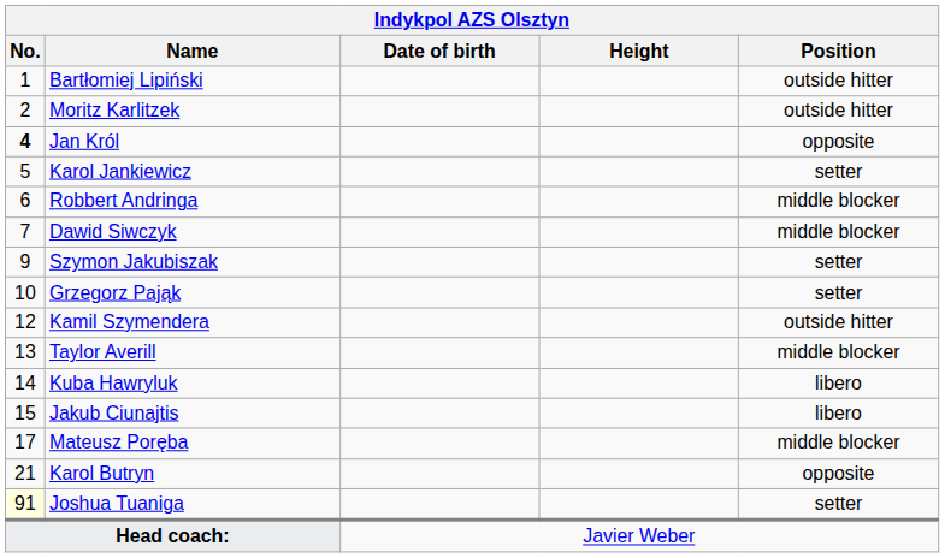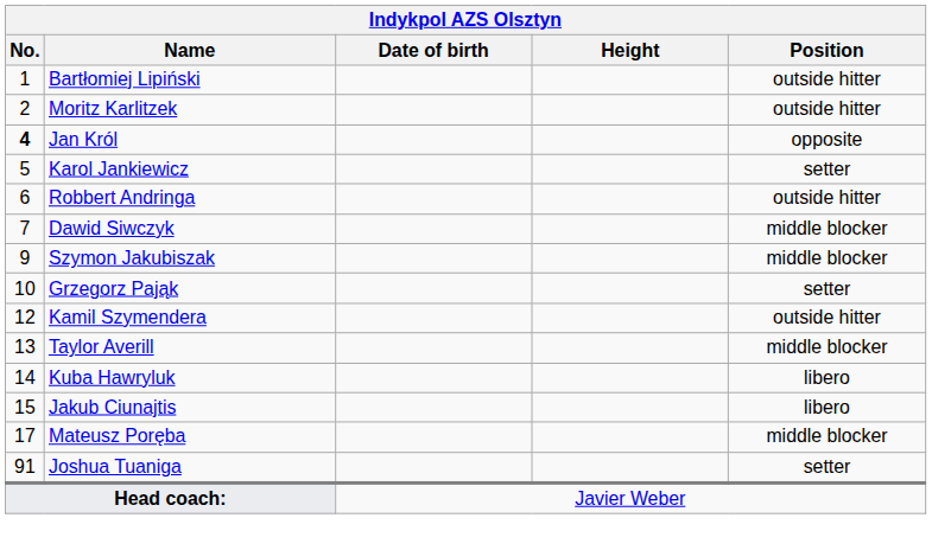 <table class="wikitable collapsible collapsed" style="font-size:100%; text-align:center">
 <tr>
 <th colspan=5 style="width:30em"><a href='#'>Indykpol AZS Olsztyn</a></th>
 </tr>
 <tr>
 <th>No.</th>
 <th style="width:15em">Name</th>
 <th style="width:10em">Date of birth</th>
 <th style="width:10em">Height</th>
 <th style="width:10em">Position</th>
 </tr>
 <tr>
 <td>1</td>
 <td align=left> <a href='#'>Bartłomiej Lipiński</a></td>
 <td align=right></td>
 <td></td>
 <td>outside hitter</td>
 </tr>
 <tr>
 <td>2</td>
 <td align=left> <a href='#'>Moritz Karlitzek</a></td>
 <td align=right></td>
 <td></td>
 <td>outside hitter</td>
 </tr>
 <tr>
 <td><strong>4</strong></td>
 <td align=left> <a href='#'>Jan Król</a></td>
 <td align=right></td>
 <td></td>
 <td>opposite</td>
 </tr>
 <tr>
 <td>5</td>
 <td align=left> <a href='#'>Karol Jankiewicz</a></td>
 <td align=right></td>
 <td></td>
 <td>setter</td>
 </tr>
 <tr>
 <td>6</td>
 <td align=left> <a href='#'>Robbert Andringa</a></td>
 <td align=right></td>
 <td></td>
-<td>middle blocker</td>
+<td>outside hitter</td>
 </tr>
 <tr>
 <td>7</td>
 <td align=left> <a href='#'>Dawid Siwczyk</a></td>
 <td align=right></td>
 <td></td>
 <td>middle blocker</td>
 </tr>
 <tr>
 <td>9</td>
 <td align=left> <a href='#'>Szymon Jakubiszak</a></td>
 <td align=right></td>
 <td></td>
-<td>setter</td>
+<td>middle blocker</td>
 </tr>
 <tr>
 <td>10</td>
 <td align=left> <a href='#'>Grzegorz Pająk</a></td>
 <td align=right></td>
 <td></td>
 <td>setter</td>
 </tr>
 <tr>
 <td>12</td>
 <td align=left> <a href='#'>Kamil Szymendera</a></td>
 <td align=right></td>
 <td></td>
 <td>outside hitter</td>
 </tr>
 <tr>
 <td>13</td>
 <td align=left> <a href='#'>Taylor Averill</a></td>
 <td align=right></td>
 <td></td>
 <td>middle blocker</td>
 </tr>
 <tr>
 <td>14</td>
 <td align=left> <a href='#'>Kuba Hawryluk</a></td>
 <td align=right></td>
 <td></td>
 <td>libero</td>
 </tr>
 <tr>
 <td>15</td>
 <td align=left> <a href='#'>Jakub Ciunajtis</a></td>
 <td align=right></td>
 <td></td>
 <td>libero</td>
 </tr>
 <tr>
 <td>17</td>
 <td align=left> <a href='#'>Mateusz Poręba</a></td>
 <td align=right></td>
 <td></td>
 <td>middle blocker</td>
 </tr>
 <tr>
-<td>21</td>
-<td align=left> <a href='#'>Karol Butryn</a></td>
-<td align=right></td>
-<td></td>
-<td>opposite</td>
-</tr>
-<tr>
-<td style="background: lightyellow;">91</td>
+<td>91</td>
 <td align=left> <a href='#'>Joshua Tuaniga</a></td>
 <td align=right></td>
 <td></td>
 <td>setter</td>
 </tr>
 <tr style="border-top: 3px solid grey">
 <td colspan=2 style="background:#EAECF0"><strong>Head coach:</strong></td>
 <td colspan=3> <a href='#'>Javier Weber</a></td>
 </tr>
 </table>
